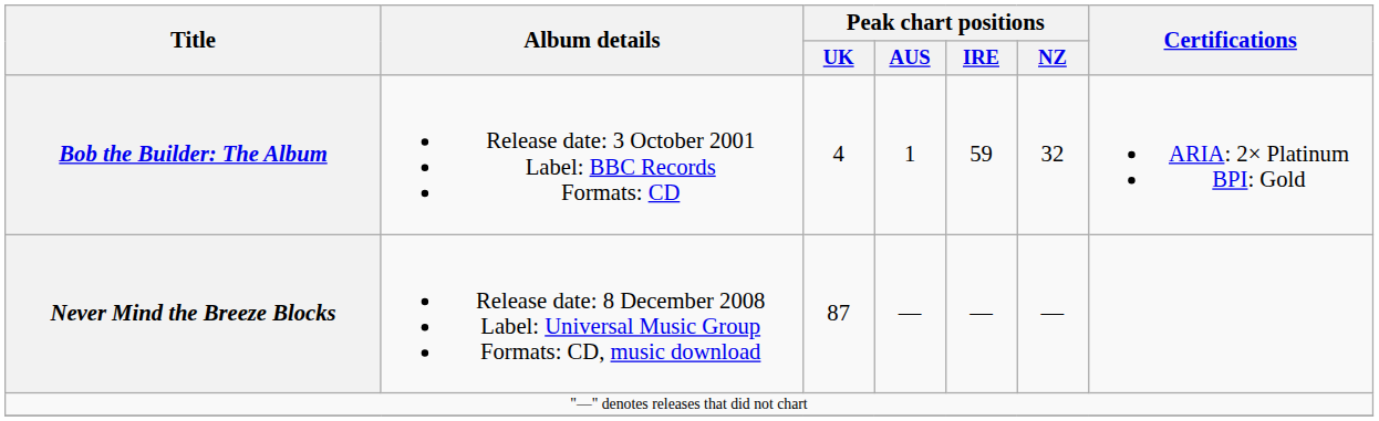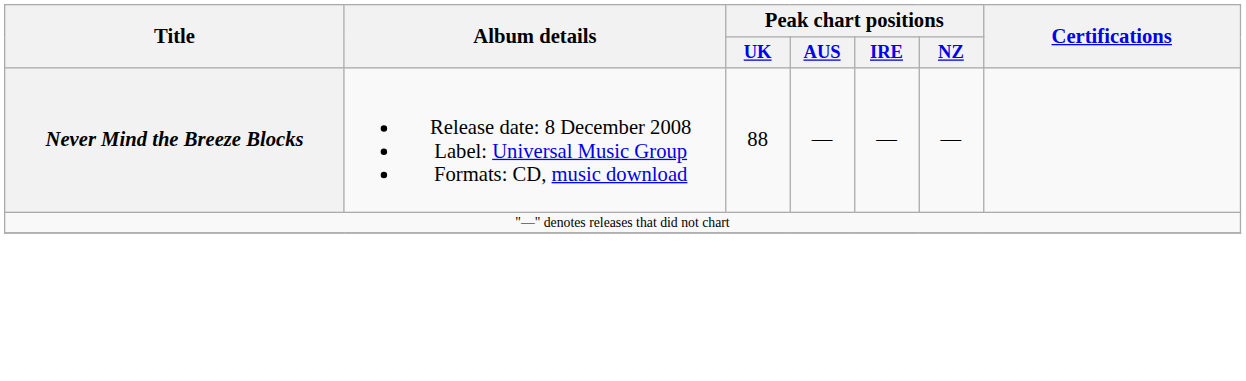 <table class="wikitable plainrowheaders" style="text-align:center;">
 <tr>
 <th rowspan="2" style="width:16em;">Title</th>
 <th rowspan="2" style="width:18em;">Album details</th>
 <th colspan="4">Peak chart positions</th>
 <th rowspan="2" style="width:12em;"><a href='#'>Certifications</a></th>
 </tr>
 <tr>
 <th scope="col" style="width:3em;font-size:90%;"><a href='#'>UK</a><br></th>
 <th scope="col" style="width:3em;font-size:90%;"><a href='#'>AUS</a><br></th>
 <th scope="col" style="width:3em;font-size:90%;"><a href='#'>IRE</a><br></th>
 <th scope="col" style="width:3em;font-size:90%;"><a href='#'>NZ</a><br></th>
 </tr>
 <tr>
-<th scope="row"><em><a href='#'>Bob the Builder: The Album</a></em><br></th>
-<td><br><ul><li>Release date: 3 October 2001</li><li>Label: <a href='#'>BBC Records</a></li><li>Formats: <a href='#'>CD</a></li></ul></td>
-<td>4</td>
-<td>1</td>
-<td>59</td>
-<td>32</td>
-<td><br><ul><li><a href='#'>ARIA</a>: 2× Platinum</li><li><a href='#'>BPI</a>: Gold</li></ul></td>
-</tr>
-<tr>
 <th scope="row"><em>Never Mind the Breeze Blocks</em><br></th>
 <td><br><ul><li>Release date: 8 December 2008</li><li>Label: <a href='#'>Universal Music Group</a></li><li>Formats: CD, <a href='#'>music download</a></li></ul></td>
-<td>87</td>
+<td>88</td>
 <td>—</td>
 <td>—</td>
 <td>—</td>
 <td></td>
 </tr>
 <tr>
 <td colspan="7" style="font-size:8pt">"—" denotes releases that did not chart</td>
 </tr>
 <tr>
 </tr>
 </table>
